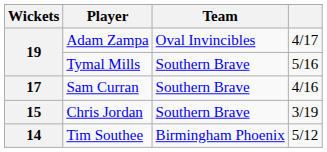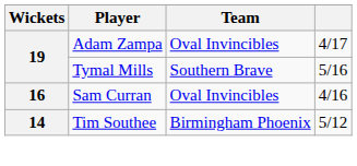 <table class="wikitable defaultleft col4center" style="max-width:30em;">
 <tr>
 </tr>
 <tr>
 <th>Wickets</th>
 <th>Player</th>
 <th>Team</th>
 <th></th>
 </tr>
 <tr>
 <th rowspan=2>19</th>
 <td><a href='#'>Adam Zampa</a></td>
 <td><a href='#'>Oval Invincibles</a></td>
 <td>4/17</td>
 </tr>
 <tr>
 <td><a href='#'>Tymal Mills</a></td>
 <td><a href='#'>Southern Brave</a></td>
 <td>5/16</td>
 </tr>
 <tr>
-<th>17</th>
+<th>16</th>
 <td><a href='#'>Sam Curran</a></td>
-<td><a href='#'>Southern Brave</a></td>
+<td><a href='#'>Oval Invincibles</a></td>
 <td>4/16</td>
-</tr>
-<tr>
-<th>15</th>
-<td><a href='#'>Chris Jordan</a></td>
-<td><a href='#'>Southern Brave</a></td>
-<td>3/19</td>
 </tr>
 <tr>
 <th>14</th>
 <td><a href='#'>Tim Southee</a></td>
 <td><a href='#'>Birmingham Phoenix</a></td>
 <td>5/12</td>
 </tr>
 </table>
